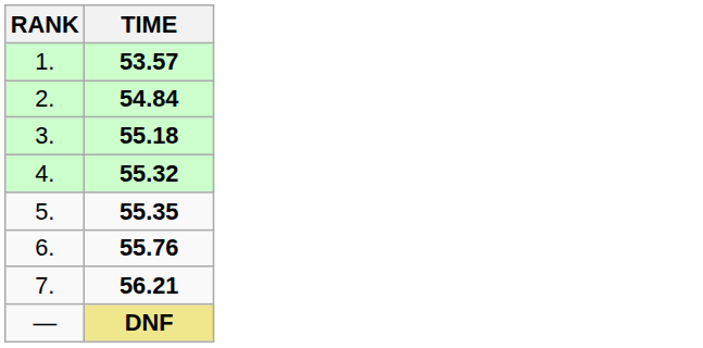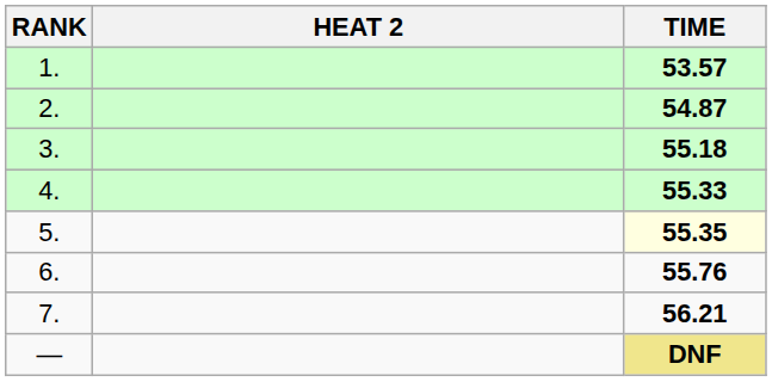 <table class="wikitable" style="border-collapse: collapse; font-size: 90%;">
 <tr>
 <th>RANK</th>
+<th style="width: 20em">HEAT 2</th>
 <th style="width: 5em">TIME</th>
 </tr>
 <tr style="background:#ccffcc;">
 <td align="center">1.</td>
+<td></td>
 <td align="center"><strong>53.57</strong></td>
 </tr>
 <tr style="background:#ccffcc;">
 <td align="center">2.</td>
-<td align="center"><strong>54.84</strong></td>
+<td></td>
+<td align="center"><strong>54.87</strong></td>
 </tr>
 <tr style="background:#ccffcc;">
 <td align="center">3.</td>
+<td></td>
 <td align="center"><strong>55.18</strong></td>
 </tr>
 <tr style="background:#ccffcc;">
 <td align="center">4.</td>
-<td align="center"><strong>55.32</strong></td>
+<td></td>
+<td align="center"><strong>55.33</strong></td>
 </tr>
 <tr>
 <td align="center">5.</td>
-<td align="center"><strong>55.35</strong></td>
+<td></td>
+<td align="center" style="background: lightyellow;"><strong>55.35</strong></td>
 </tr>
 <tr>
 <td align="center">6.</td>
+<td></td>
 <td align="center"><strong>55.76</strong></td>
 </tr>
 <tr>
 <td align="center">7.</td>
+<td></td>
 <td align="center"><strong>56.21</strong></td>
 </tr>
 <tr>
 <td align="center">—</td>
+<td></td>
 <td align="center" style="background: khaki;"><strong>DNF</strong></td>
 </tr>
 </table>
